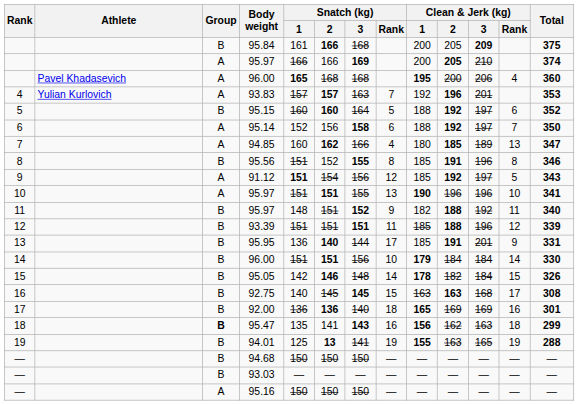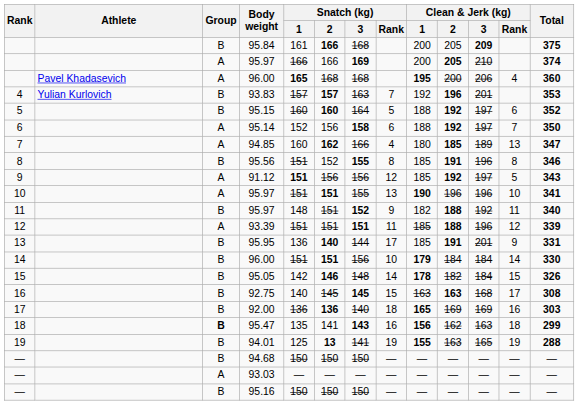 <table class = "wikitable" style="text-align:center;">
 <tr>
 <th rowspan=2 width=40>Rank</th>
 <th rowspan=2 width=250>Athlete</th>
 <th rowspan=2 width=50>Group</th>
 <th rowspan=2 width=60>Body weight</th>
 <th colspan=4>Snatch (kg)</th>
 <th colspan=4>Clean & Jerk (kg)</th>
 <th rowspan=2 width=60>Total</th>
 </tr>
 <tr>
 <th width=40>1</th>
 <th width=40>2</th>
 <th width=40>3</th>
 <th width=40>Rank</th>
 <th width=40>1</th>
 <th width=40>2</th>
 <th width=40>3</th>
 <th width=40>Rank</th>
 </tr>
 <tr>
 <td></td>
 <td align=left></td>
 <td>B</td>
 <td>95.84</td>
 <td>161</td>
 <td><strong>166</strong></td>
 <td><s>168</s></td>
 <td></td>
 <td>200</td>
 <td>205</td>
 <td><strong>209</strong></td>
 <td></td>
 <td><strong>375</strong></td>
 </tr>
 <tr>
 <td></td>
 <td align=left></td>
 <td>A</td>
 <td>95.97</td>
 <td><s>166</s></td>
 <td>166</td>
 <td><strong>169</strong></td>
 <td></td>
 <td>200</td>
 <td><strong>205</strong></td>
 <td><s>210</s></td>
 <td></td>
 <td><strong>374</strong></td>
 </tr>
 <tr>
 <td></td>
 <td align=left> <a href='#'>Pavel Khadasevich</a> </td>
 <td>A</td>
 <td>96.00</td>
 <td><strong>165</strong></td>
 <td><s>168</s></td>
 <td><s>168</s></td>
 <td></td>
 <td><strong>195</strong></td>
 <td><s>200</s></td>
 <td><s>206</s></td>
 <td>4</td>
 <td><strong>360</strong></td>
 </tr>
 <tr>
 <td>4</td>
 <td align=left> <a href='#'>Yulian Kurlovich</a> </td>
-<td>A</td>
+<td>B</td>
 <td>93.83</td>
 <td><s>157</s></td>
 <td><strong>157</strong></td>
 <td><s>163</s></td>
 <td>7</td>
 <td>192</td>
 <td><strong>196</strong></td>
 <td><s>201</s></td>
 <td></td>
 <td><strong>353</strong></td>
 </tr>
 <tr>
 <td>5</td>
 <td align=left></td>
 <td>B</td>
 <td>95.15</td>
 <td><s>160</s></td>
 <td><strong>160</strong></td>
 <td><s>164</s></td>
 <td>5</td>
 <td>188</td>
 <td><strong>192</strong></td>
 <td><s>197</s></td>
 <td>6</td>
 <td><strong>352</strong></td>
 </tr>
 <tr>
 <td>6</td>
 <td align=left></td>
 <td>A</td>
 <td>95.14</td>
 <td>152</td>
 <td>156</td>
 <td><strong>158</strong></td>
 <td>6</td>
 <td>188</td>
 <td><strong>192</strong></td>
 <td><s>197</s></td>
 <td>7</td>
 <td><strong>350</strong></td>
 </tr>
 <tr>
 <td>7</td>
 <td align=left></td>
 <td>A</td>
 <td>94.85</td>
 <td>160</td>
 <td><strong>162</strong></td>
 <td><s>166</s></td>
 <td>4</td>
 <td>180</td>
 <td><strong>185</strong></td>
 <td><s>189</s></td>
 <td>13</td>
 <td><strong>347</strong></td>
 </tr>
 <tr>
 <td>8</td>
 <td align=left></td>
 <td>B</td>
 <td>95.56</td>
 <td><s>151</s></td>
 <td>152</td>
 <td><strong>155</strong></td>
 <td>8</td>
 <td>185</td>
 <td><strong>191</strong></td>
 <td><s>196</s></td>
 <td>8</td>
 <td><strong>346</strong></td>
 </tr>
 <tr>
 <td>9</td>
 <td align=left></td>
 <td>A</td>
 <td>91.12</td>
 <td><strong>151</strong></td>
-<td><s>154</s></td>
+<td><s>156</s></td>
 <td><s>156</s></td>
 <td>12</td>
 <td>185</td>
 <td><strong>192</strong></td>
 <td><s>197</s></td>
 <td>5</td>
 <td><strong>343</strong></td>
 </tr>
 <tr>
 <td>10</td>
 <td align=left></td>
 <td>A</td>
 <td>95.97</td>
 <td><s>151</s></td>
 <td><strong>151</strong></td>
 <td><s>155</s></td>
 <td>13</td>
 <td><strong>190</strong></td>
 <td><s>196</s></td>
 <td><s>196</s></td>
 <td>10</td>
 <td><strong>341</strong></td>
 </tr>
 <tr>
 <td>11</td>
 <td align=left></td>
 <td>B</td>
 <td>95.97</td>
 <td>148</td>
 <td><s>151</s></td>
 <td><strong>152</strong></td>
 <td>9</td>
 <td>182</td>
 <td><strong>188</strong></td>
 <td><s>192</s></td>
 <td>11</td>
 <td><strong>340</strong></td>
 </tr>
 <tr>
 <td>12</td>
 <td align=left></td>
-<td>B</td>
+<td>A</td>
 <td>93.39</td>
 <td><s>151</s></td>
 <td><s>151</s></td>
 <td><strong>151</strong></td>
 <td>11</td>
 <td><s>185</s></td>
 <td><strong>188</strong></td>
 <td><s>196</s></td>
 <td>12</td>
 <td><strong>339</strong></td>
 </tr>
 <tr>
 <td>13</td>
 <td align=left></td>
 <td>B</td>
 <td>95.95</td>
 <td>136</td>
 <td><strong>140</strong></td>
 <td><s>144</s></td>
 <td>17</td>
 <td>185</td>
 <td><strong>191</strong></td>
 <td><s>201</s></td>
 <td>9</td>
 <td><strong>331</strong></td>
 </tr>
 <tr>
 <td>14</td>
 <td align=left></td>
 <td>B</td>
 <td>96.00</td>
 <td><s>151</s></td>
 <td><strong>151</strong></td>
 <td><s>156</s></td>
 <td>10</td>
 <td><strong>179</strong></td>
 <td><s>184</s></td>
 <td><s>184</s></td>
 <td>14</td>
 <td><strong>330</strong></td>
 </tr>
 <tr>
 <td>15</td>
 <td align=left></td>
 <td>B</td>
 <td>95.05</td>
 <td>142</td>
 <td><strong>146</strong></td>
 <td><s>148</s></td>
 <td>14</td>
 <td><strong>178</strong></td>
 <td><s>182</s></td>
 <td><s>184</s></td>
 <td>15</td>
 <td><strong>326</strong></td>
 </tr>
 <tr>
 <td>16</td>
 <td align=left></td>
 <td>B</td>
 <td>92.75</td>
 <td>140</td>
 <td><s>145</s></td>
 <td><strong>145</strong></td>
 <td>15</td>
 <td><s>163</s></td>
 <td><strong>163</strong></td>
 <td><s>168</s></td>
 <td>17</td>
 <td><strong>308</strong></td>
 </tr>
 <tr>
 <td>17</td>
 <td align=left></td>
 <td>B</td>
 <td>92.00</td>
 <td><s>136</s></td>
 <td><strong>136</strong></td>
 <td><s>140</s></td>
 <td>18</td>
 <td><strong>165</strong></td>
 <td><s>169</s></td>
 <td><s>169</s></td>
 <td>16</td>
-<td><strong>301</strong></td>
+<td><strong>303</strong></td>
 </tr>
 <tr>
 <td>18</td>
 <td align=left></td>
 <td><strong>B</strong></td>
 <td>95.47</td>
 <td>135</td>
 <td>141</td>
 <td><strong>143</strong></td>
 <td>16</td>
 <td><strong>156</strong></td>
 <td><s>162</s></td>
 <td><s>163</s></td>
 <td>18</td>
 <td><strong>299</strong></td>
 </tr>
 <tr>
 <td>19</td>
 <td align=left></td>
 <td>B</td>
 <td>94.01</td>
 <td>125</td>
 <td><strong>13</strong></td>
 <td><s>141</s></td>
 <td>19</td>
 <td><strong>155</strong></td>
 <td><s>163</s></td>
 <td><s>165</s></td>
 <td>19</td>
 <td><strong>288</strong></td>
 </tr>
 <tr>
 <td>—</td>
 <td align=left></td>
 <td>B</td>
 <td>94.68</td>
 <td><s>150</s></td>
 <td><s>150</s></td>
 <td><s>150</s></td>
 <td>—</td>
 <td>—</td>
 <td>—</td>
 <td>—</td>
 <td>—</td>
 <td>—</td>
 </tr>
 <tr>
 <td>—</td>
 <td align=left></td>
-<td>B</td>
+<td>A</td>
 <td>93.03</td>
 <td>—</td>
 <td>—</td>
 <td>—</td>
 <td>—</td>
 <td>—</td>
 <td>—</td>
 <td>—</td>
 <td>—</td>
 <td>—</td>
 </tr>
 <tr>
 <td>—</td>
 <td align=left></td>
-<td>A</td>
+<td>B</td>
 <td>95.16</td>
 <td><s>150</s></td>
 <td><s>150</s></td>
 <td><s>150</s></td>
 <td>—</td>
 <td>—</td>
 <td>—</td>
 <td>—</td>
 <td>—</td>
 <td>—</td>
 </tr>
 </table>
